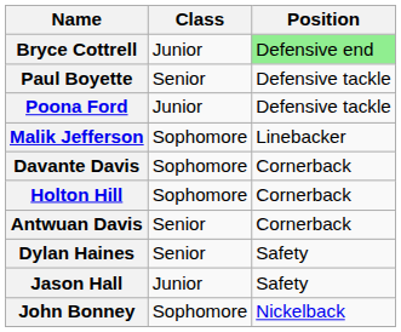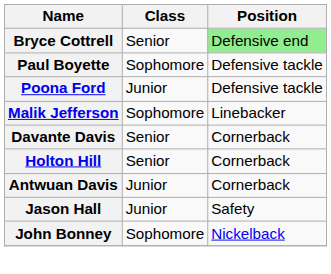 <table class="wikitable sortable plainrowheaders">
 <tr>
 <th scope="col">Name</th>
 <th scope="col">Class</th>
 <th scope="col">Position</th>
 </tr>
 <tr>
 <th>Bryce Cottrell</th>
-<td>Junior</td>
+<td>Senior</td>
 <td style="background: lightgreen;">Defensive end</td>
 </tr>
 <tr>
 <th>Paul Boyette</th>
-<td>Senior</td>
+<td>Sophomore</td>
 <td>Defensive tackle</td>
 </tr>
 <tr>
 <th><a href='#'>Poona Ford</a></th>
 <td>Junior</td>
 <td>Defensive tackle</td>
 </tr>
 <tr>
 <th><a href='#'>Malik Jefferson</a></th>
 <td>Sophomore</td>
 <td>Linebacker</td>
 </tr>
 <tr>
 <th>Davante Davis</th>
-<td>Sophomore</td>
+<td>Senior</td>
 <td>Cornerback</td>
 </tr>
 <tr>
 <th><a href='#'>Holton Hill</a></th>
-<td>Sophomore</td>
+<td>Senior</td>
 <td>Cornerback</td>
 </tr>
 <tr>
 <th>Antwuan Davis</th>
-<td>Senior</td>
+<td>Junior</td>
 <td>Cornerback</td>
-</tr>
-<tr>
-<th>Dylan Haines</th>
-<td>Senior</td>
-<td>Safety</td>
 </tr>
 <tr>
 <th>Jason Hall</th>
 <td>Junior</td>
 <td>Safety</td>
 </tr>
 <tr>
 <th>John Bonney</th>
 <td>Sophomore</td>
 <td><a href='#'>Nickelback</a></td>
 </tr>
 <tr>
 </tr>
 </table>
